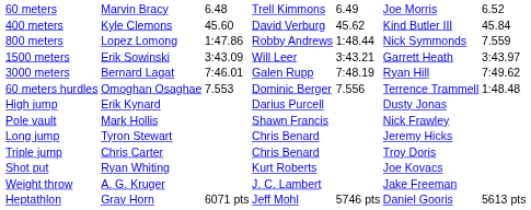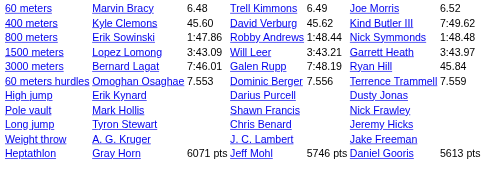 <table>
 <tr>
 <td><a href='#'>60 meters</a></td>
 <td><a href='#'>Marvin Bracy</a></td>
 <td>6.48</td>
 <td><a href='#'>Trell Kimmons</a></td>
 <td>6.49</td>
 <td><a href='#'>Joe Morris</a></td>
 <td>6.52</td>
 </tr>
 <tr>
 <td><a href='#'>400 meters</a></td>
 <td><a href='#'>Kyle Clemons</a></td>
 <td>45.60</td>
 <td><a href='#'>David Verburg</a></td>
 <td>45.62</td>
 <td><a href='#'>Kind Butler III</a></td>
-<td>45.84</td>
+<td>7:49.62</td>
 </tr>
 <tr>
 <td><a href='#'>800 meters</a></td>
-<td><a href='#'>Lopez Lomong</a></td>
+<td><a href='#'>Erik Sowinski</a></td>
 <td>1:47.86</td>
 <td><a href='#'>Robby Andrews</a></td>
 <td>1:48.44</td>
 <td><a href='#'>Nick Symmonds</a></td>
-<td>7.559</td>
+<td>1:48.48</td>
 </tr>
 <tr>
 <td><a href='#'>1500 meters</a></td>
-<td><a href='#'>Erik Sowinski</a></td>
+<td><a href='#'>Lopez Lomong</a></td>
 <td>3:43.09</td>
 <td><a href='#'>Will Leer</a></td>
 <td>3:43.21</td>
 <td><a href='#'>Garrett Heath</a></td>
 <td>3:43.97</td>
 </tr>
 <tr>
 <td><a href='#'>3000 meters</a></td>
 <td><a href='#'>Bernard Lagat</a></td>
 <td>7:46.01</td>
 <td><a href='#'>Galen Rupp</a></td>
 <td>7:48.19</td>
 <td><a href='#'>Ryan Hill</a></td>
-<td>7:49.62</td>
+<td>45.84</td>
 </tr>
 <tr>
 <td><a href='#'>60 meters hurdles</a></td>
 <td><a href='#'>Omoghan Osaghae</a></td>
 <td>7.553</td>
 <td><a href='#'>Dominic Berger</a></td>
 <td>7.556</td>
 <td><a href='#'>Terrence Trammell</a></td>
-<td>1:48.48</td>
+<td>7.559</td>
 </tr>
 <tr>
 <td><a href='#'>High jump</a></td>
 <td><a href='#'>Erik Kynard</a></td>
 <td></td>
 <td><a href='#'>Darius Purcell</a></td>
 <td></td>
 <td><a href='#'>Dusty Jonas</a></td>
 <td></td>
 </tr>
 <tr>
 <td><a href='#'>Pole vault</a></td>
 <td><a href='#'>Mark Hollis</a></td>
 <td></td>
 <td><a href='#'>Shawn Francis</a></td>
 <td></td>
 <td><a href='#'>Nick Frawley</a></td>
 <td></td>
 </tr>
 <tr>
 <td><a href='#'>Long jump</a></td>
 <td><a href='#'>Tyron Stewart</a></td>
 <td></td>
 <td><a href='#'>Chris Benard</a></td>
 <td></td>
 <td><a href='#'>Jeremy Hicks</a></td>
 <td></td>
 </tr>
 <tr>
-<td><a href='#'>Triple jump</a></td>
-<td><a href='#'>Chris Carter</a></td>
-<td></td>
-<td><a href='#'>Chris Benard</a></td>
-<td></td>
-<td><a href='#'>Troy Doris</a></td>
-<td></td>
-</tr>
-<tr>
-<td><a href='#'>Shot put</a></td>
-<td><a href='#'>Ryan Whiting</a></td>
-<td> </td>
-<td><a href='#'>Kurt Roberts</a></td>
-<td></td>
-<td><a href='#'>Joe Kovacs</a></td>
-<td></td>
-</tr>
-<tr>
 <td><a href='#'>Weight throw</a></td>
 <td><a href='#'>A. G. Kruger</a></td>
 <td></td>
 <td><a href='#'>J. C. Lambert</a></td>
 <td></td>
 <td><a href='#'>Jake Freeman</a></td>
 <td></td>
 </tr>
 <tr>
 <td><a href='#'>Heptathlon</a></td>
 <td><a href='#'>Gray Horn</a></td>
 <td>6071 pts</td>
 <td><a href='#'>Jeff Mohl</a></td>
 <td>5746 pts</td>
 <td><a href='#'>Daniel Gooris</a></td>
 <td>5613 pts</td>
 </tr>
 </table>
